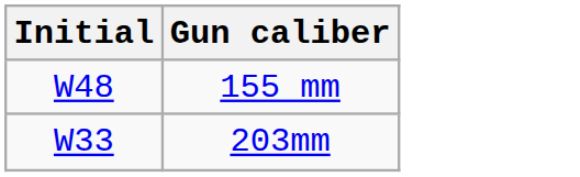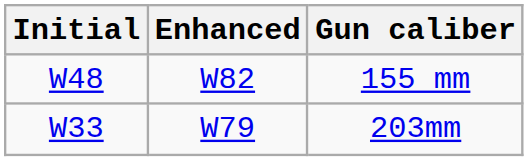 <table class="wikitable floatright"  style="text-align:center;">
 <tr>
 <th>Initial</th>
+<th>Enhanced</th>
 <th>Gun caliber</th>
 </tr>
 <tr>
 <td><a href='#'>W48</a></td>
+<td><a href='#'>W82</a></td>
 <td><a href='#'>155 mm</a></td>
 </tr>
 <tr>
 <td><a href='#'>W33</a></td>
+<td><a href='#'>W79</a></td>
 <td><a href='#'>203mm</a></td>
 </tr>
 </table>
